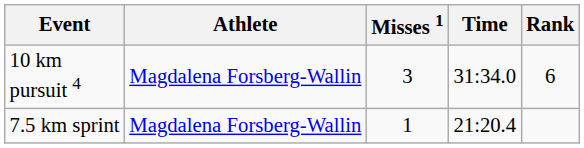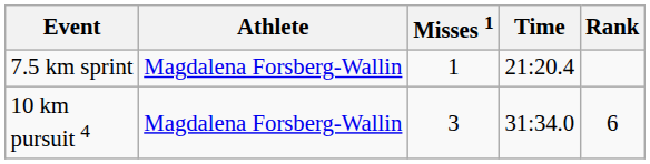 <table class="wikitable" style="font-size:90%">
 <tr>
 <th>Event</th>
 <th>Athlete</th>
 <th>Misses <sup>1</sup></th>
 <th>Time</th>
 <th>Rank</th>
 </tr>
 <tr>
+<td>7.5 km sprint</td>
+<td><a href='#'>Magdalena Forsberg-Wallin</a></td>
+<td align="center">1</td>
+<td align="center">21:20.4</td>
+<td align="center"></td>
+</tr>
+<tr>
 <td>10 km <br> pursuit <sup>4</sup></td>
 <td><a href='#'>Magdalena Forsberg-Wallin</a></td>
 <td align="center">3</td>
 <td align="center">31:34.0</td>
 <td align="center">6</td>
 </tr>
-<tr>
-<td>7.5 km sprint</td>
-<td><a href='#'>Magdalena Forsberg-Wallin</a></td>
-<td align="center">1</td>
-<td align="center">21:20.4</td>
-<td align="center"></td>
-</tr>
 </table>
